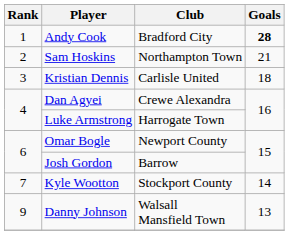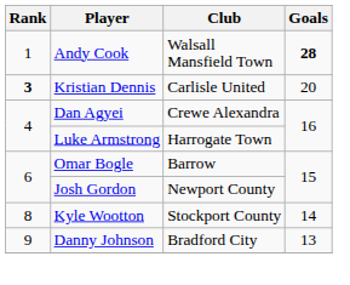 <table class="wikitable" style="text-align:center">
 <tr>
 <th>Rank</th>
 <th>Player</th>
 <th>Club</th>
 <th>Goals</th>
 </tr>
 <tr>
 <td rowspan="1">1</td>
 <td align=left> <a href='#'>Andy Cook</a></td>
-<td align=left>Bradford City</td>
+<td align=left>Walsall <br> Mansfield Town</td>
 <td rowspan="1"><strong>28</strong></td>
 </tr>
 <tr>
-<td rowspan="1">2</td>
-<td align=left> <a href='#'>Sam Hoskins</a></td>
-<td align=left>Northampton Town</td>
-<td rowspan="1">21</td>
-</tr>
-<tr>
-<td rowspan="1">3</td>
+<td rowspan="1"><strong>3</strong></td>
 <td align=left> <a href='#'>Kristian Dennis</a></td>
 <td align=left>Carlisle United</td>
-<td rowspan="1">18</td>
+<td rowspan="1">20</td>
 </tr>
 <tr>
 <td rowspan="2">4</td>
 <td align=left> <a href='#'>Dan Agyei</a></td>
 <td align=left>Crewe Alexandra</td>
 <td rowspan="2">16</td>
 </tr>
 <tr>
 <td align=left> <a href='#'>Luke Armstrong</a></td>
 <td align=left>Harrogate Town</td>
 </tr>
 <tr>
 <td rowspan="2">6</td>
 <td align=left> <a href='#'>Omar Bogle</a></td>
-<td align=left>Newport County</td>
+<td align=left>Barrow</td>
 <td rowspan="2">15</td>
 </tr>
 <tr>
 <td align=left> <a href='#'>Josh Gordon</a></td>
-<td align=left>Barrow</td>
+<td align=left>Newport County</td>
 </tr>
 <tr>
-<td rowspan="1">7</td>
+<td rowspan="1">8</td>
 <td align=left> <a href='#'>Kyle Wootton</a></td>
 <td align=left>Stockport County</td>
 <td rowspan="1">14</td>
 </tr>
 <tr>
 <td rowspan="1">9</td>
 <td align=left> <a href='#'>Danny Johnson</a></td>
-<td align=left>Walsall <br> Mansfield Town</td>
+<td align=left>Bradford City</td>
 <td rowspan="1">13</td>
 </tr>
 <tr>
 </tr>
 </table>
